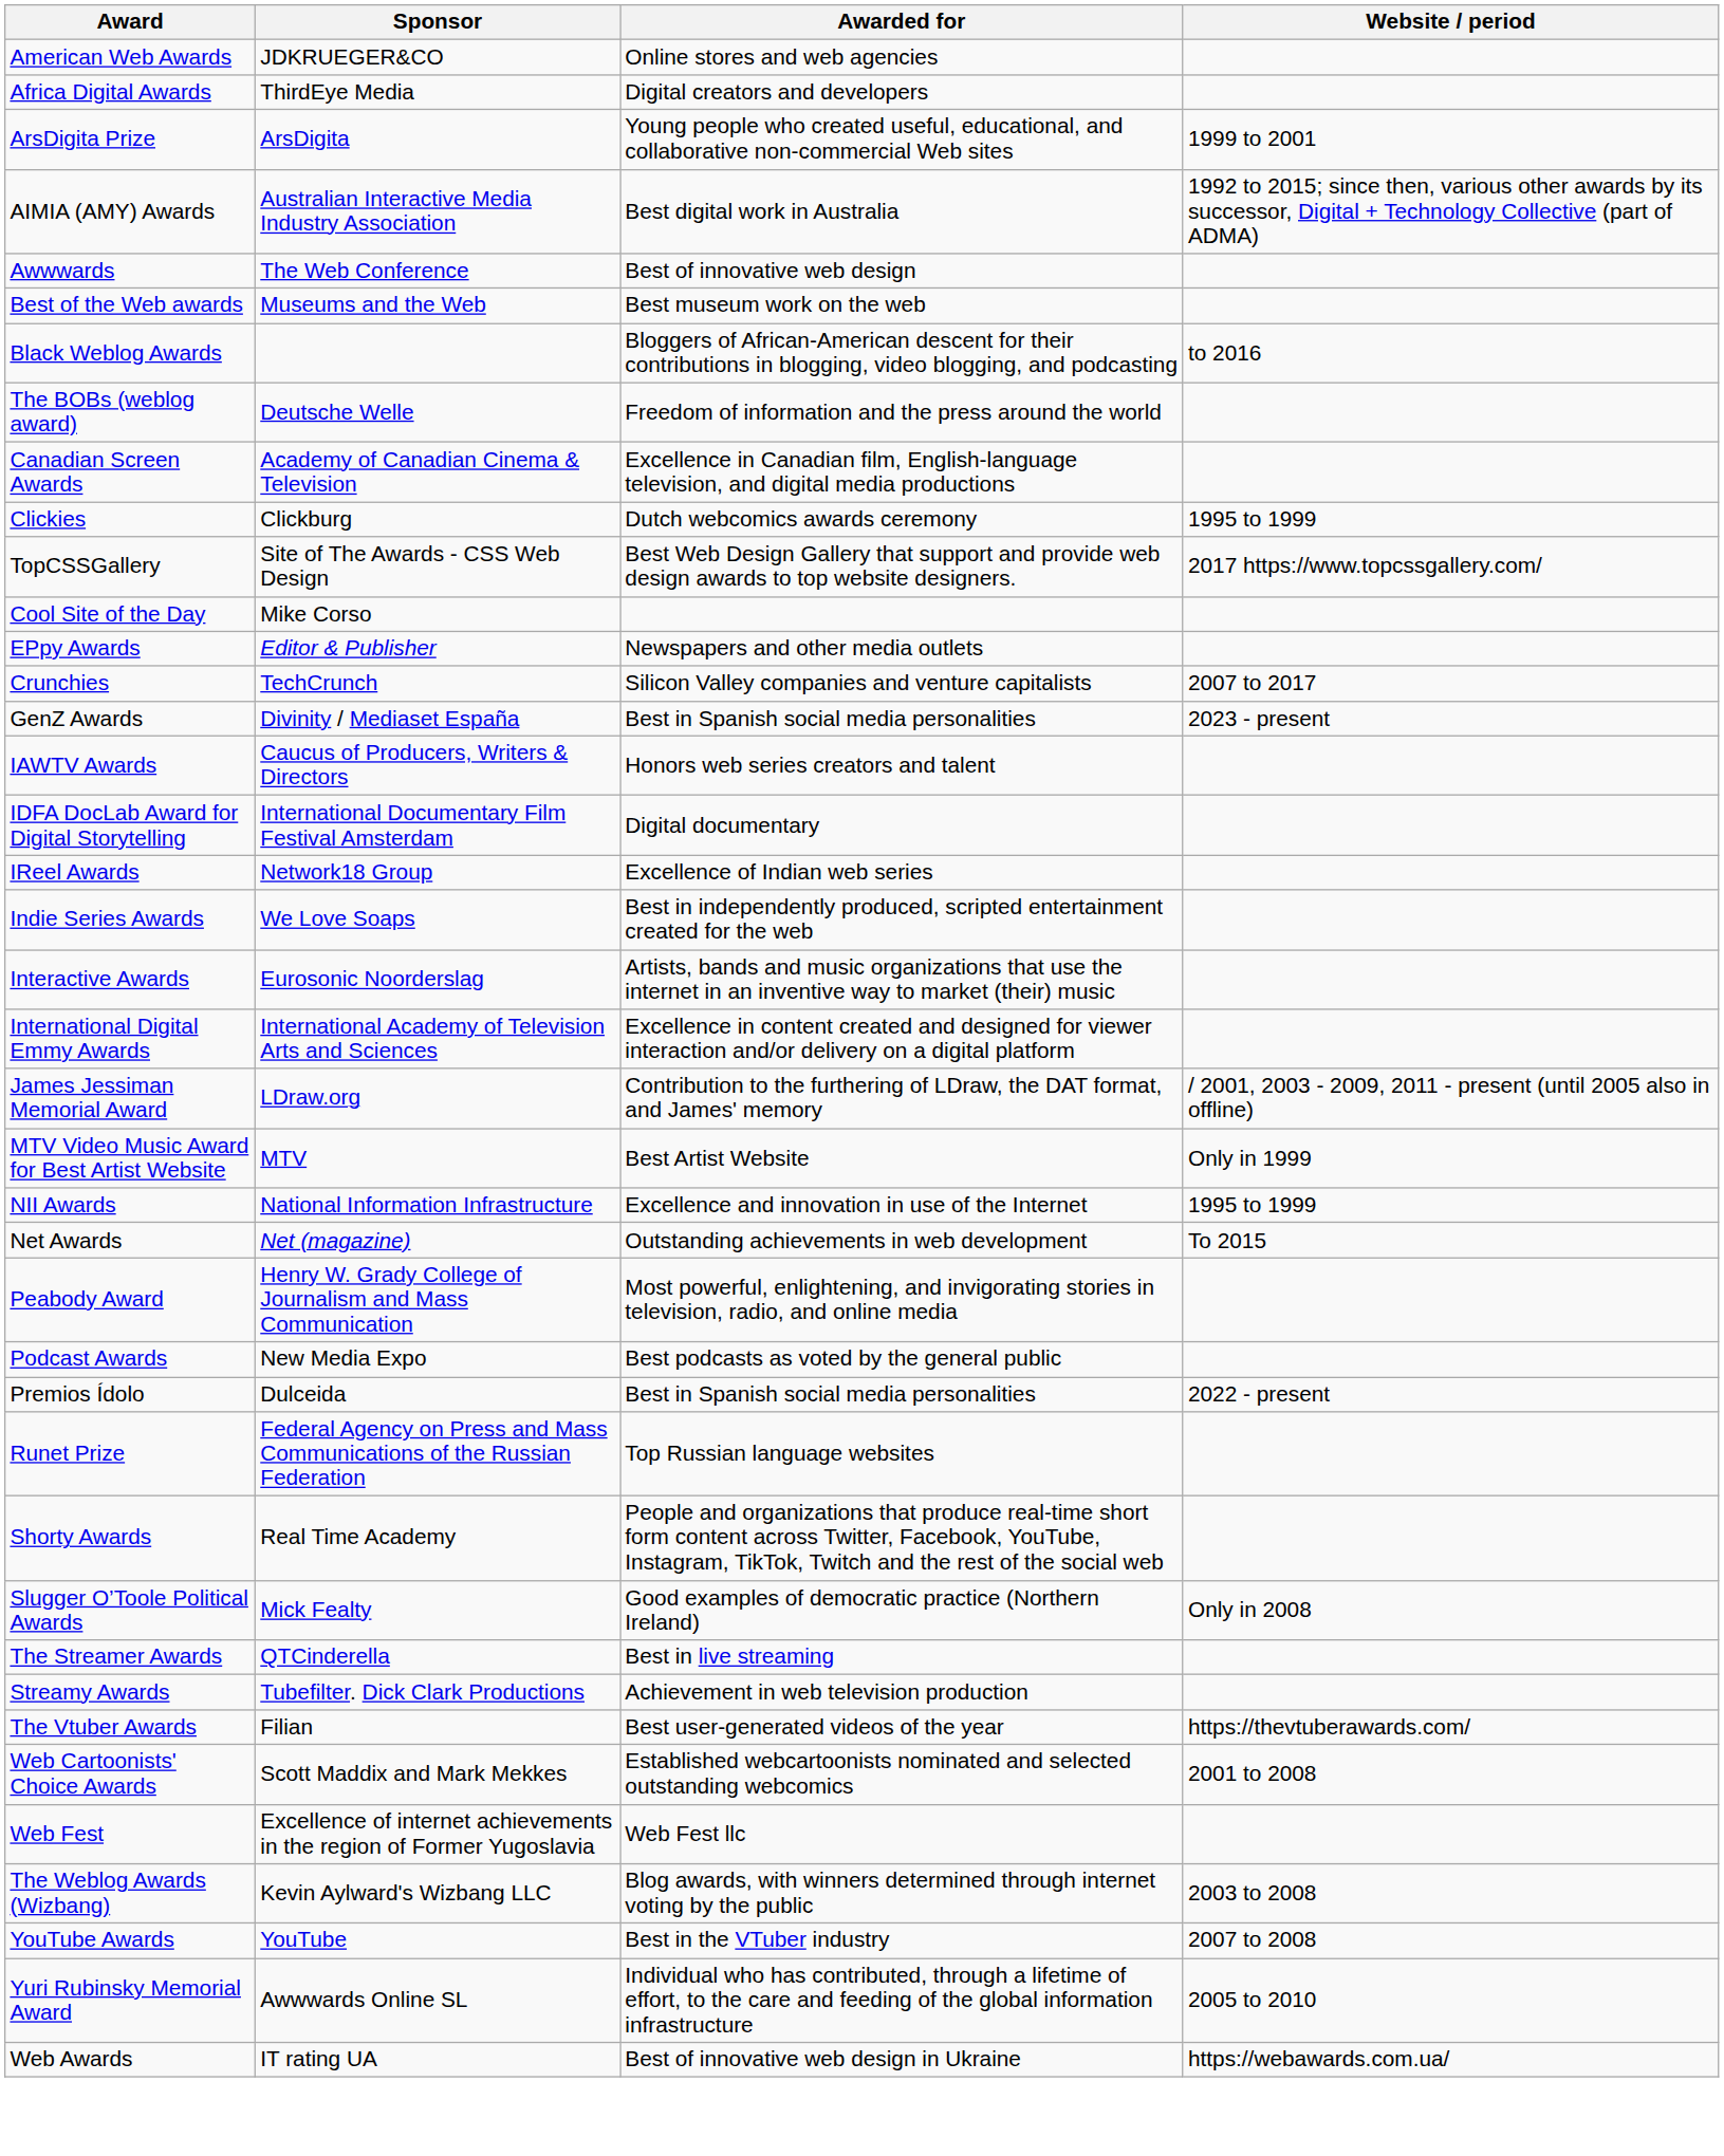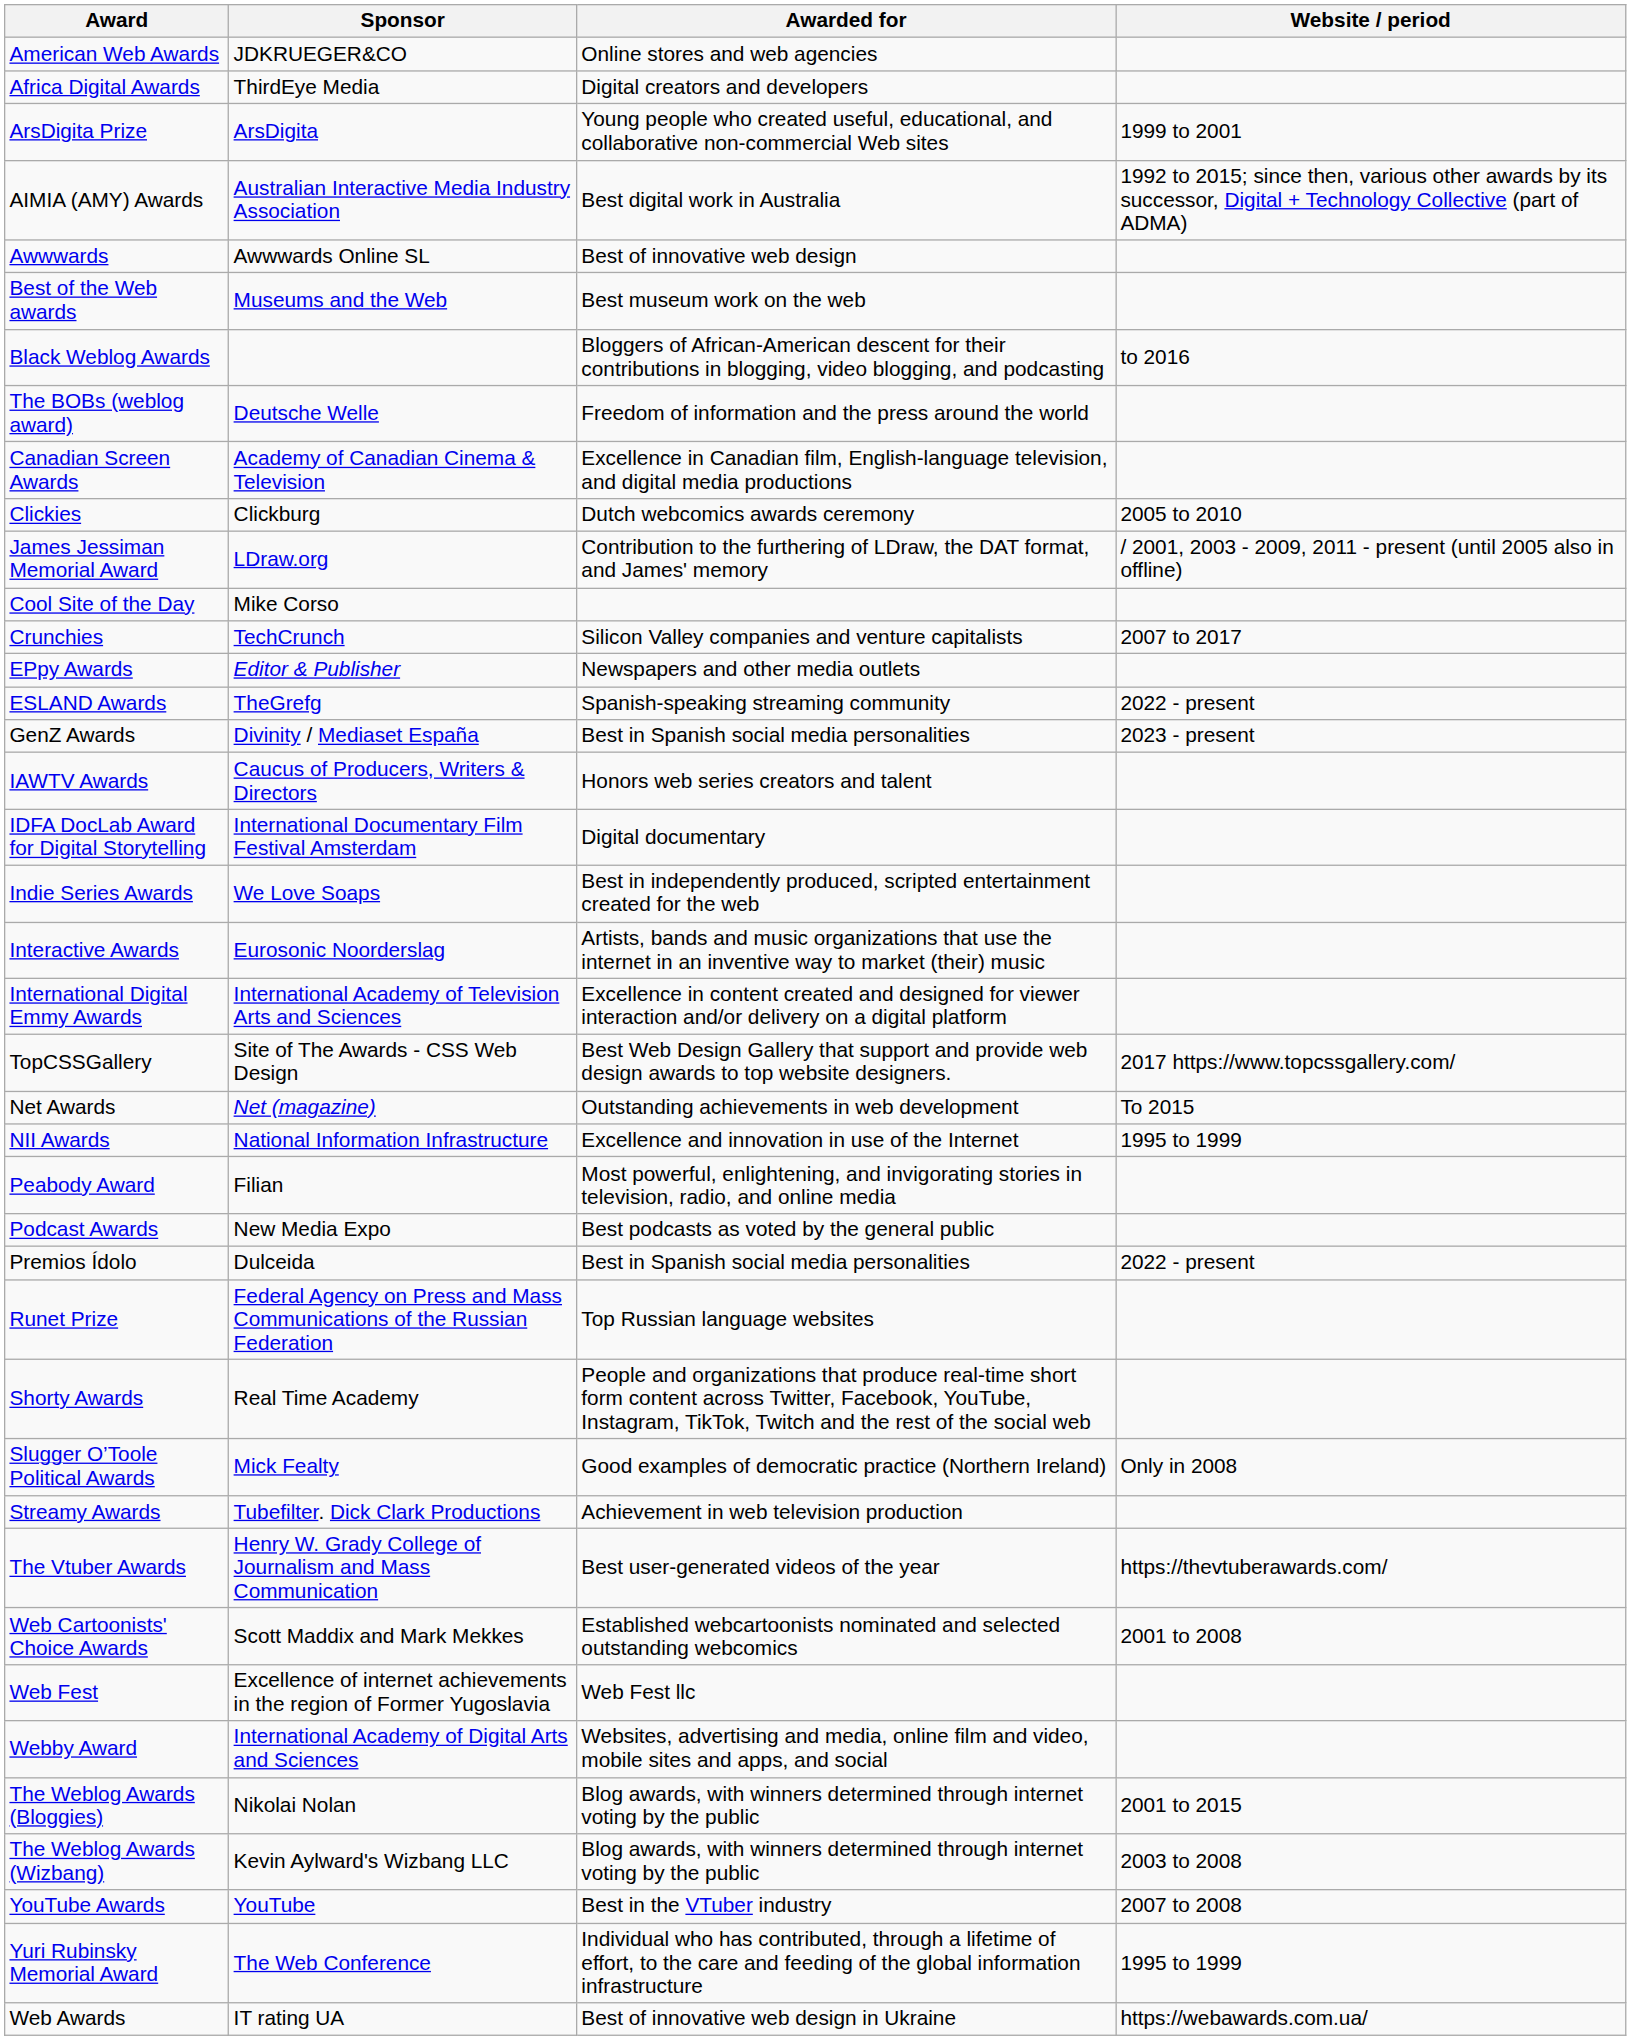 <table class="wikitable sortable">
 <tr>
 <th>Award</th>
 <th>Sponsor</th>
 <th>Awarded for</th>
 <th>Website / period</th>
 </tr>
 <tr>
 <td><a href='#'>American Web Awards</a></td>
 <td>JDKRUEGER&CO</td>
 <td>Online stores and web agencies</td>
 <td></td>
 </tr>
 <tr>
 <td><a href='#'>Africa Digital Awards</a></td>
 <td>ThirdEye Media</td>
 <td>Digital creators and developers</td>
 <td></td>
 </tr>
 <tr>
 <td><a href='#'>ArsDigita Prize</a></td>
 <td><a href='#'>ArsDigita</a></td>
 <td>Young people who created useful, educational, and collaborative non-commercial Web sites</td>
 <td>1999 to 2001</td>
 </tr>
 <tr>
 <td>AIMIA (AMY) Awards</td>
 <td><a href='#'>Australian Interactive Media Industry Association</a></td>
 <td>Best digital work in Australia</td>
 <td>1992 to 2015; since then, various other awards by its successor, <a href='#'>Digital + Technology Collective</a> (part of ADMA)</td>
 </tr>
 <tr>
 <td><a href='#'>Awwwards</a></td>
-<td><a href='#'>The Web Conference</a></td>
+<td>Awwwards Online SL</td>
 <td>Best of innovative web design</td>
 <td></td>
 </tr>
 <tr>
 <td><a href='#'>Best of the Web awards</a></td>
 <td><a href='#'>Museums and the Web</a></td>
 <td>Best museum work on the web</td>
 <td></td>
 </tr>
 <tr>
 <td><a href='#'>Black Weblog Awards</a></td>
 <td></td>
 <td>Bloggers of African-American descent for their contributions in blogging, video blogging, and podcasting</td>
 <td>to 2016</td>
 </tr>
 <tr>
 <td><a href='#'>The BOBs (weblog award)</a></td>
 <td><a href='#'>Deutsche Welle</a></td>
 <td>Freedom of information and the press around the world</td>
 <td></td>
 </tr>
 <tr>
 <td><a href='#'>Canadian Screen Awards</a></td>
 <td><a href='#'>Academy of Canadian Cinema & Television</a></td>
 <td>Excellence in Canadian film, English-language television, and digital media productions</td>
 <td></td>
 </tr>
 <tr>
 <td><a href='#'>Clickies</a></td>
 <td>Clickburg</td>
 <td>Dutch webcomics awards ceremony</td>
-<td>1995 to 1999</td>
+<td>2005 to 2010</td>
 </tr>
 <tr>
-<td>TopCSSGallery</td>
-<td>Site of The Awards - CSS Web Design</td>
-<td>Best Web Design Gallery that support and provide web design awards to top website designers.</td>
-<td>2017 https://www.topcssgallery.com/</td>
+<td><a href='#'>James Jessiman Memorial Award</a></td>
+<td><a href='#'>LDraw.org</a></td>
+<td>Contribution to the furthering of LDraw, the DAT format, and James' memory</td>
+<td> / 2001, 2003 - 2009, 2011 - present (until 2005 also in offline)</td>
 </tr>
 <tr>
 <td><a href='#'>Cool Site of the Day</a></td>
 <td>Mike Corso</td>
 <td></td>
 <td></td>
 </tr>
 <tr>
+<td><a href='#'>Crunchies</a></td>
+<td><a href='#'>TechCrunch</a></td>
+<td>Silicon Valley companies and venture capitalists</td>
+<td>2007 to 2017</td>
+</tr>
+<tr>
 <td><a href='#'>EPpy Awards</a></td>
 <td><em><a href='#'>Editor & Publisher</a></em></td>
 <td>Newspapers and other media outlets</td>
 <td></td>
 </tr>
 <tr>
-<td><a href='#'>Crunchies</a></td>
-<td><a href='#'>TechCrunch</a></td>
-<td>Silicon Valley companies and venture capitalists</td>
-<td>2007 to 2017</td>
+<td><a href='#'>ESLAND Awards</a></td>
+<td><a href='#'>TheGrefg</a></td>
+<td>Spanish-speaking streaming community</td>
+<td>2022 - present </td>
 </tr>
 <tr>
 <td>GenZ Awards</td>
 <td><a href='#'>Divinity</a> / <a href='#'>Mediaset España</a></td>
 <td>Best in Spanish social media personalities</td>
 <td>2023 - present </td>
 </tr>
 <tr>
 <td><a href='#'>IAWTV Awards</a></td>
 <td><a href='#'>Caucus of Producers, Writers & Directors</a></td>
 <td>Honors web series creators and talent</td>
 <td></td>
 </tr>
 <tr>
 <td><a href='#'>IDFA DocLab Award for Digital Storytelling</a></td>
 <td><a href='#'>International Documentary Film Festival Amsterdam</a></td>
 <td>Digital documentary</td>
-<td></td>
-</tr>
-<tr>
-<td><a href='#'>IReel Awards</a></td>
-<td><a href='#'>Network18 Group</a></td>
-<td>Excellence of Indian web series</td>
 <td></td>
 </tr>
 <tr>
 <td><a href='#'>Indie Series Awards</a></td>
 <td><a href='#'>We Love Soaps</a></td>
 <td>Best in independently produced, scripted entertainment created for the web</td>
 <td></td>
 </tr>
 <tr>
 <td><a href='#'>Interactive Awards</a></td>
 <td><a href='#'>Eurosonic Noorderslag</a></td>
 <td>Artists, bands and music organizations that use the internet in an inventive way to market (their) music</td>
 <td></td>
 </tr>
 <tr>
 <td><a href='#'>International Digital Emmy Awards</a></td>
 <td><a href='#'>International Academy of Television Arts and Sciences</a></td>
 <td>Excellence in content created and designed for viewer interaction and/or delivery on a digital platform</td>
 <td></td>
 </tr>
 <tr>
-<td><a href='#'>James Jessiman Memorial Award</a></td>
-<td><a href='#'>LDraw.org</a></td>
-<td>Contribution to the furthering of LDraw, the DAT format, and James' memory</td>
-<td> / 2001, 2003 - 2009, 2011 - present (until 2005 also in offline)</td>
+<td>TopCSSGallery</td>
+<td>Site of The Awards - CSS Web Design</td>
+<td>Best Web Design Gallery that support and provide web design awards to top website designers.</td>
+<td>2017 https://www.topcssgallery.com/</td>
 </tr>
 <tr>
-<td><a href='#'>MTV Video Music Award for Best Artist Website</a></td>
-<td><a href='#'>MTV</a></td>
-<td>Best Artist Website</td>
-<td>Only in 1999</td>
+<td>Net Awards</td>
+<td><em><a href='#'>Net (magazine)</a></em></td>
+<td>Outstanding achievements in web development</td>
+<td>To 2015 </td>
 </tr>
 <tr>
 <td><a href='#'>NII Awards</a></td>
 <td><a href='#'>National Information Infrastructure</a></td>
 <td>Excellence and innovation in use of the Internet</td>
 <td>1995 to 1999</td>
 </tr>
 <tr>
-<td>Net Awards</td>
-<td><em><a href='#'>Net (magazine)</a></em></td>
-<td>Outstanding achievements in web development</td>
-<td>To 2015 </td>
-</tr>
-<tr>
 <td><a href='#'>Peabody Award</a></td>
-<td><a href='#'>Henry W. Grady College of Journalism and Mass Communication</a></td>
+<td>Filian</td>
 <td>Most powerful, enlightening, and invigorating stories in television, radio, and online media</td>
 <td></td>
 </tr>
 <tr>
 <td><a href='#'>Podcast Awards</a></td>
 <td>New Media Expo</td>
 <td>Best podcasts as voted by the general public</td>
 <td></td>
 </tr>
 <tr>
 <td>Premios Ídolo</td>
 <td>Dulceida</td>
 <td>Best in Spanish social media personalities</td>
 <td>2022 - present </td>
 </tr>
 <tr>
 <td><a href='#'>Runet Prize</a></td>
 <td><a href='#'>Federal Agency on Press and Mass Communications of the Russian Federation</a></td>
 <td>Top Russian language websites</td>
 <td></td>
 </tr>
 <tr>
 <td><a href='#'>Shorty Awards</a></td>
 <td>Real Time Academy</td>
 <td>People and organizations that produce real-time short form content across Twitter, Facebook, YouTube, Instagram, TikTok, Twitch and the rest of the social web</td>
 <td></td>
 </tr>
 <tr>
 <td><a href='#'>Slugger O’Toole Political Awards</a></td>
 <td><a href='#'>Mick Fealty</a></td>
 <td>Good examples of democratic practice (Northern Ireland)</td>
 <td>Only in 2008</td>
 </tr>
 <tr>
-<td><a href='#'>The Streamer Awards</a></td>
-<td><a href='#'>QTCinderella</a></td>
-<td>Best in <a href='#'>live streaming</a></td>
-<td></td>
-</tr>
-<tr>
 <td><a href='#'>Streamy Awards</a></td>
 <td><a href='#'>Tubefilter</a>. <a href='#'>Dick Clark Productions</a></td>
 <td>Achievement in web television production</td>
 <td></td>
 </tr>
 <tr>
 <td><a href='#'>The Vtuber Awards</a></td>
-<td>Filian</td>
+<td><a href='#'>Henry W. Grady College of Journalism and Mass Communication</a></td>
 <td>Best user-generated videos of the year</td>
 <td>https://thevtuberawards.com/</td>
 </tr>
 <tr>
 <td><a href='#'>Web Cartoonists' Choice Awards</a></td>
 <td>Scott Maddix and Mark Mekkes</td>
 <td>Established webcartoonists nominated and selected outstanding webcomics</td>
 <td>2001 to 2008</td>
 </tr>
 <tr>
 <td><a href='#'>Web Fest</a></td>
 <td>Excellence of internet achievements in the region of Former Yugoslavia</td>
 <td>Web Fest llc</td>
 <td></td>
 </tr>
 <tr>
+<td><a href='#'>Webby Award</a></td>
+<td><a href='#'>International Academy of Digital Arts and Sciences</a></td>
+<td>Websites, advertising and media, online film and video, mobile sites and apps, and social</td>
+<td></td>
+</tr>
+<tr>
+<td><a href='#'>The Weblog Awards (Bloggies)</a></td>
+<td>Nikolai Nolan</td>
+<td>Blog awards, with winners determined through internet voting by the public</td>
+<td>2001 to 2015</td>
+</tr>
+<tr>
 <td><a href='#'>The Weblog Awards (Wizbang)</a></td>
 <td>Kevin Aylward's Wizbang LLC</td>
 <td>Blog awards, with winners determined through internet voting by the public</td>
 <td>2003 to 2008</td>
 </tr>
 <tr>
 <td><a href='#'>YouTube Awards</a></td>
 <td><a href='#'>YouTube</a></td>
 <td>Best in the <a href='#'>VTuber</a> industry</td>
 <td>2007 to 2008</td>
 </tr>
 <tr>
 <td><a href='#'>Yuri Rubinsky Memorial Award</a></td>
-<td>Awwwards Online SL</td>
+<td><a href='#'>The Web Conference</a></td>
 <td>Individual who has contributed, through a lifetime of effort, to the care and feeding of the global information infrastructure</td>
-<td>2005 to 2010</td>
+<td>1995 to 1999</td>
 </tr>
 <tr>
 <td>Web Awards</td>
 <td>IT rating UA</td>
 <td>Best of innovative web design in Ukraine</td>
 <td>https://webawards.com.ua/</td>
 </tr>
 </table>
